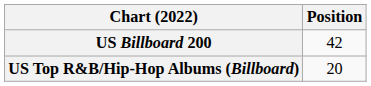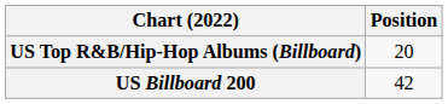 <table class="wikitable sortable plainrowheaders" style="text-align:center">
 <tr>
 <th scope="col">Chart (2022)</th>
 <th scope="col">Position</th>
 </tr>
 <tr>
+<th scope="row">US Top R&B/Hip-Hop Albums (<em>Billboard</em>)</th>
+<td>20</td>
+</tr>
+<tr>
 <th scope="row">US <em>Billboard</em> 200</th>
 <td>42</td>
 </tr>
-<tr>
-<th scope="row">US Top R&B/Hip-Hop Albums (<em>Billboard</em>)</th>
-<td>20</td>
-</tr>
 </table>
